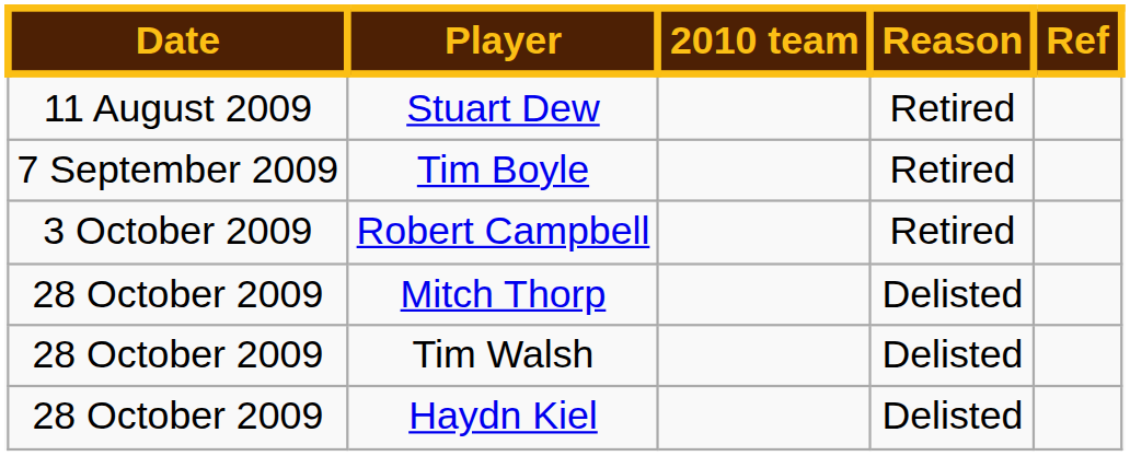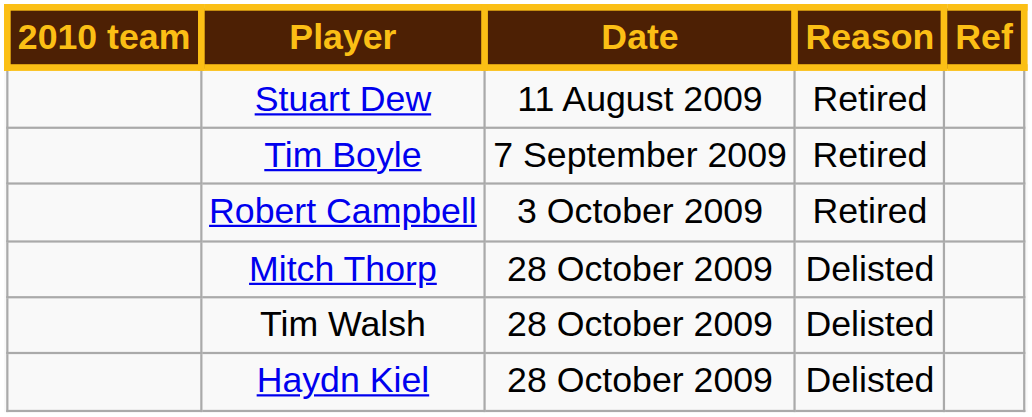 <table class="wikitable" style="text-align:center">
 <tr>
+<th style="background:#4D2004; color:#FBBF15; border: solid #FBBF15">2010 team</th>
+<th style="background:#4D2004; color:#FBBF15; border: solid #FBBF15">Player</th>
 <th style="background:#4D2004; color:#FBBF15; border: solid #FBBF15">Date</th>
-<th style="background:#4D2004; color:#FBBF15; border: solid #FBBF15">Player</th>
-<th style="background:#4D2004; color:#FBBF15; border: solid #FBBF15">2010 team</th>
 <th style="background:#4D2004; color:#FBBF15; border: solid #FBBF15">Reason</th>
 <th style="background:#4D2004; color:#FBBF15; border: solid #FBBF15">Ref</th>
 </tr>
 <tr>
+<td></td>
+<td><a href='#'>Stuart Dew</a></td>
 <td>11 August 2009</td>
-<td><a href='#'>Stuart Dew</a></td>
-<td></td>
 <td>Retired</td>
 <td></td>
 </tr>
 <tr>
+<td></td>
+<td><a href='#'>Tim Boyle</a></td>
 <td>7 September 2009</td>
-<td><a href='#'>Tim Boyle</a></td>
-<td></td>
 <td>Retired</td>
 <td></td>
 </tr>
 <tr>
+<td></td>
+<td><a href='#'>Robert Campbell</a></td>
 <td>3 October 2009</td>
-<td><a href='#'>Robert Campbell</a></td>
-<td></td>
 <td>Retired</td>
 <td></td>
 </tr>
 <tr>
+<td></td>
+<td><a href='#'>Mitch Thorp</a></td>
 <td>28 October 2009</td>
-<td><a href='#'>Mitch Thorp</a></td>
-<td></td>
 <td>Delisted</td>
 <td></td>
 </tr>
 <tr>
+<td></td>
+<td>Tim Walsh</td>
 <td>28 October 2009</td>
-<td>Tim Walsh</td>
-<td></td>
 <td>Delisted</td>
 <td></td>
 </tr>
 <tr>
+<td></td>
+<td><a href='#'>Haydn Kiel</a></td>
 <td>28 October 2009</td>
-<td><a href='#'>Haydn Kiel</a></td>
-<td></td>
 <td>Delisted</td>
 <td></td>
 </tr>
 </table>
